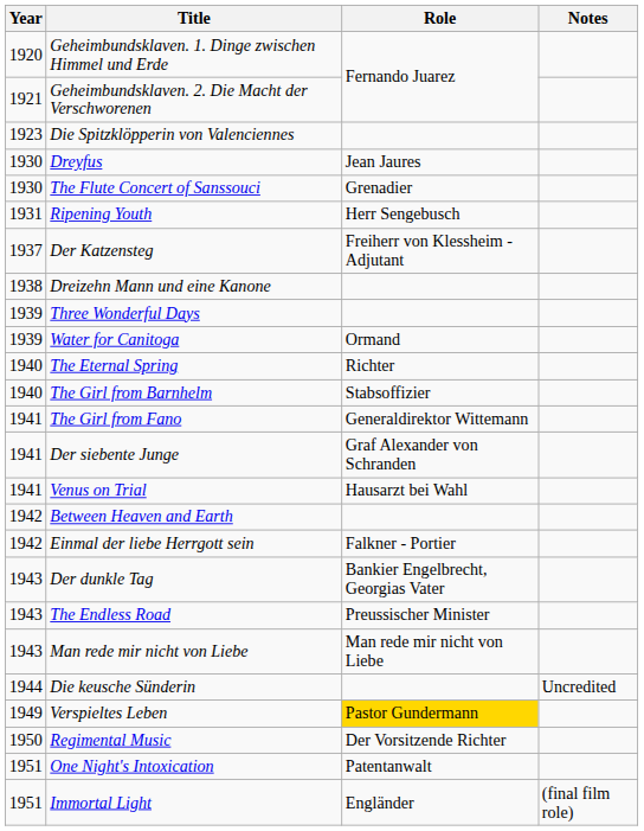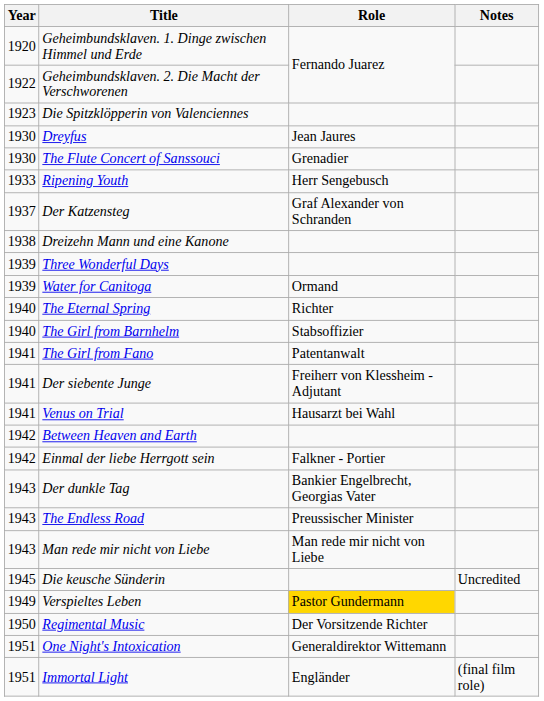 <table class="wikitable">
 <tr>
 <th>Year</th>
 <th>Title</th>
 <th>Role</th>
 <th>Notes</th>
 </tr>
 <tr>
 <td>1920</td>
 <td><em>Geheimbundsklaven. 1. Dinge zwischen Himmel und Erde</em></td>
 <td rowspan="2">Fernando Juarez</td>
 <td></td>
 </tr>
 <tr>
-<td>1921</td>
+<td>1922</td>
 <td><em>Geheimbundsklaven. 2. Die Macht der Verschworenen</em></td>
 <td></td>
 </tr>
 <tr>
 <td>1923</td>
 <td><em>Die Spitzklöpperin von Valenciennes</em></td>
 <td></td>
 <td></td>
 </tr>
 <tr>
 <td>1930</td>
 <td><em><a href='#'>Dreyfus</a></em></td>
 <td>Jean Jaures</td>
 <td></td>
 </tr>
 <tr>
 <td>1930</td>
 <td><em><a href='#'>The Flute Concert of Sanssouci</a></em></td>
 <td>Grenadier</td>
 <td></td>
 </tr>
 <tr>
-<td>1931</td>
+<td>1933</td>
 <td><em><a href='#'>Ripening Youth</a></em></td>
 <td>Herr Sengebusch</td>
 <td></td>
 </tr>
 <tr>
 <td>1937</td>
 <td><em>Der Katzensteg</em></td>
-<td>Freiherr von Klessheim - Adjutant</td>
+<td>Graf Alexander von Schranden</td>
 <td></td>
 </tr>
 <tr>
 <td>1938</td>
 <td><em>Dreizehn Mann und eine Kanone</em></td>
 <td></td>
 <td></td>
 </tr>
 <tr>
 <td>1939</td>
 <td><em><a href='#'>Three Wonderful Days</a></em></td>
 <td></td>
 <td></td>
 </tr>
 <tr>
 <td>1939</td>
 <td><em><a href='#'>Water for Canitoga</a></em></td>
 <td>Ormand</td>
 <td></td>
 </tr>
 <tr>
 <td>1940</td>
 <td><em><a href='#'>The Eternal Spring</a></em></td>
 <td>Richter</td>
 <td></td>
 </tr>
 <tr>
 <td>1940</td>
 <td><em><a href='#'>The Girl from Barnhelm</a></em></td>
 <td>Stabsoffizier</td>
 <td></td>
 </tr>
 <tr>
 <td>1941</td>
 <td><em><a href='#'>The Girl from Fano</a></em></td>
-<td>Generaldirektor Wittemann</td>
+<td>Patentanwalt</td>
 <td></td>
 </tr>
 <tr>
 <td>1941</td>
 <td><em>Der siebente Junge</em></td>
-<td>Graf Alexander von Schranden</td>
+<td>Freiherr von Klessheim - Adjutant</td>
 <td></td>
 </tr>
 <tr>
 <td>1941</td>
 <td><em><a href='#'>Venus on Trial</a></em></td>
 <td>Hausarzt bei Wahl</td>
 <td></td>
 </tr>
 <tr>
 <td>1942</td>
 <td><em><a href='#'>Between Heaven and Earth</a></em></td>
 <td></td>
 <td></td>
 </tr>
 <tr>
 <td>1942</td>
 <td><em>Einmal der liebe Herrgott sein</em></td>
 <td>Falkner - Portier</td>
 <td></td>
 </tr>
 <tr>
 <td>1943</td>
 <td><em>Der dunkle Tag</em></td>
 <td>Bankier Engelbrecht, Georgias Vater</td>
 <td></td>
 </tr>
 <tr>
 <td>1943</td>
 <td><em><a href='#'>The Endless Road</a></em></td>
 <td>Preussischer Minister</td>
 <td></td>
 </tr>
 <tr>
 <td>1943</td>
 <td><em>Man rede mir nicht von Liebe</em></td>
 <td>Man rede mir nicht von Liebe</td>
 <td></td>
 </tr>
 <tr>
-<td>1944</td>
+<td>1945</td>
 <td><em>Die keusche Sünderin</em></td>
 <td></td>
 <td>Uncredited</td>
 </tr>
 <tr>
 <td>1949</td>
 <td><em>Verspieltes Leben</em></td>
 <td style="background: gold;">Pastor Gundermann</td>
 <td></td>
 </tr>
 <tr>
 <td>1950</td>
 <td><em><a href='#'>Regimental Music</a></em></td>
 <td>Der Vorsitzende Richter</td>
 <td></td>
 </tr>
 <tr>
 <td>1951</td>
 <td><em><a href='#'>One Night's Intoxication</a></em></td>
-<td>Patentanwalt</td>
+<td>Generaldirektor Wittemann</td>
 <td></td>
 </tr>
 <tr>
 <td>1951</td>
 <td><em><a href='#'>Immortal Light</a></em></td>
 <td>Engländer</td>
 <td>(final film role)</td>
 </tr>
 </table>
